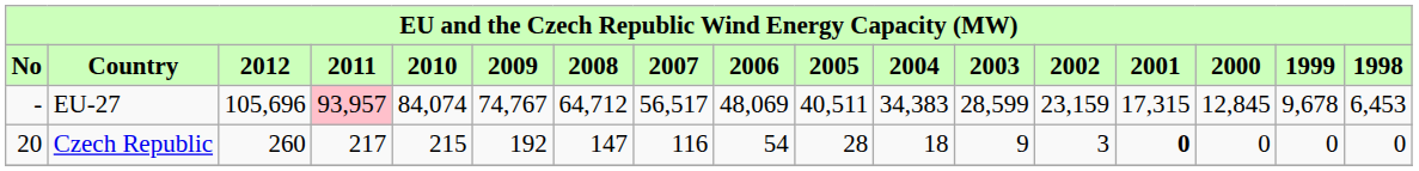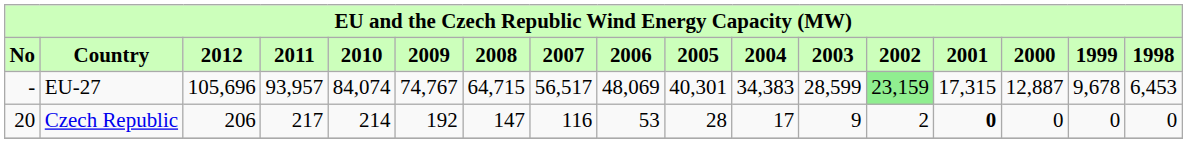 <table class="wikitable" style="text-align:right;">
 <tr>
 <th colspan="17"  style="text-align:center; background:#cfb;">EU and the Czech Republic Wind Energy Capacity (MW)</th>
 </tr>
 <tr>
 <th style="background:#cfb;">No</th>
 <th style="background:#cfb;">Country</th>
 <th style="background:#cfb;">2012</th>
 <th style="background:#cfb;">2011</th>
 <th style="background:#cfb;">2010</th>
 <th style="background:#cfb;">2009</th>
 <th style="background:#cfb;">2008</th>
 <th style="background:#cfb;">2007</th>
 <th style="background:#cfb;">2006</th>
 <th style="background:#cfb;">2005</th>
 <th style="background:#cfb;">2004</th>
 <th style="background:#cfb;">2003</th>
 <th style="background:#cfb;">2002</th>
 <th style="background:#cfb;">2001</th>
 <th style="background:#cfb;">2000</th>
 <th style="background:#cfb;">1999</th>
 <th style="background:#cfb;">1998</th>
 </tr>
 <tr>
 <td>-</td>
 <td align=left>EU-27</td>
 <td>105,696</td>
-<td style="background: pink;">93,957</td>
+<td>93,957</td>
 <td>84,074</td>
 <td>74,767</td>
-<td>64,712</td>
+<td>64,715</td>
 <td>56,517</td>
 <td>48,069</td>
-<td>40,511</td>
+<td>40,301</td>
 <td>34,383</td>
 <td>28,599</td>
-<td>23,159</td>
+<td style="background: lightgreen;">23,159</td>
 <td>17,315</td>
-<td>12,845</td>
+<td>12,887</td>
 <td>9,678</td>
 <td>6,453</td>
 </tr>
 <tr>
 <td>20</td>
 <td align=left><a href='#'>Czech Republic</a></td>
-<td>260</td>
+<td>206</td>
 <td>217</td>
-<td>215</td>
+<td>214</td>
 <td>192</td>
 <td>147</td>
 <td>116</td>
-<td>54</td>
+<td>53</td>
 <td>28</td>
-<td>18</td>
+<td>17</td>
 <td>9</td>
-<td>3</td>
+<td>2</td>
 <td><strong>0</strong></td>
 <td>0</td>
 <td>0</td>
 <td>0</td>
 </tr>
 <tr>
 </tr>
 </table>
